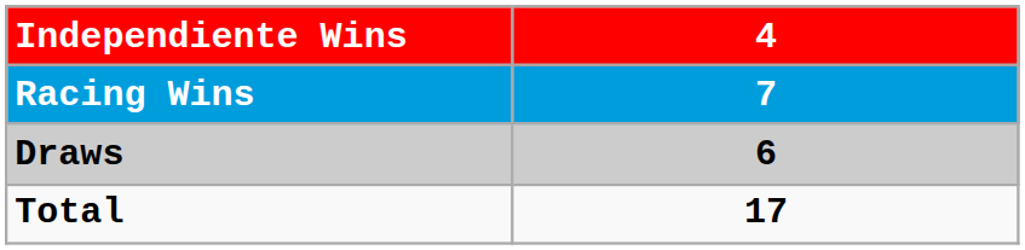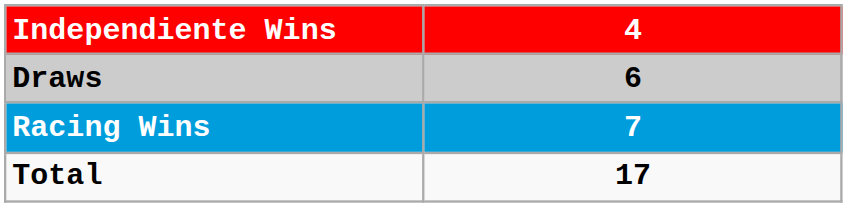 <table class="wikitable">
 <tr>
 <td style="color:white; background:red"><strong>Independiente Wins</strong></td>
 <td style="color:white; background:red" align="center" width=40px><strong>4</strong></td>
 </tr>
 <tr>
+<td style="color:#000000; background:#cccccc"><strong>Draws</strong></td>
+<td style="color:#000000; background:#cccccc" align="center" width=40px><strong>6</strong></td>
+</tr>
+<tr>
 <td style="color:white; background:#009DDD" width=175><strong>Racing Wins</strong></td>
 <td style="color:white; background:#009DDD" width=175 align="center" width=40px><strong>7</strong></td>
-</tr>
-<tr>
-<td style="color:#000000; background:#cccccc"><strong>Draws</strong></td>
-<td style="color:#000000; background:#cccccc" align="center" width=40px><strong>6</strong></td>
 </tr>
 <tr>
 <td><strong>Total</strong></td>
 <td align="center" width=40px><strong>17</strong></td>
 </tr>
 </table>
